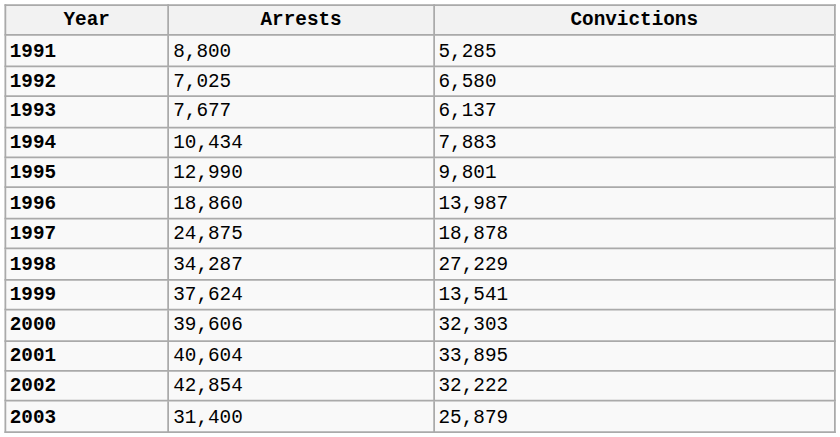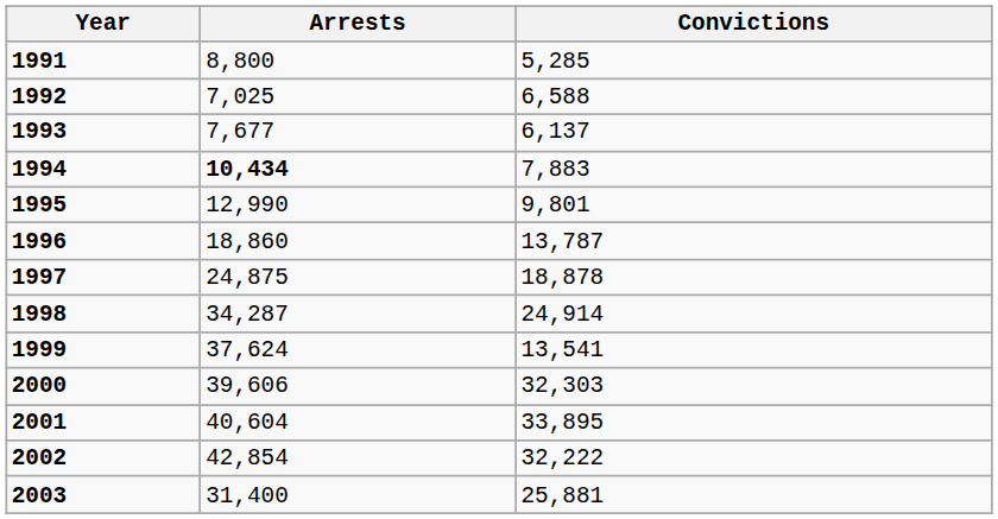 <table class = "wikitable" style = "float:right; font-size:85%; margin-left:15px; width:30%">
 <tr bgcolor="#efefef">
 <th>Year</th>
 <th>Arrests</th>
 <th>Convictions</th>
 </tr>
 <tr>
 <td><strong>1991</strong></td>
 <td>8,800</td>
 <td>5,285</td>
 </tr>
 <tr>
 <td><strong>1992</strong></td>
 <td>7,025</td>
-<td>6,580</td>
+<td>6,588</td>
 </tr>
 <tr>
 <td><strong>1993</strong></td>
 <td>7,677</td>
 <td>6,137</td>
 </tr>
 <tr>
 <td><strong>1994</strong></td>
-<td>10,434</td>
+<td><strong>10,434</strong></td>
 <td>7,883</td>
 </tr>
 <tr>
 <td><strong>1995</strong></td>
 <td>12,990</td>
 <td>9,801</td>
 </tr>
 <tr>
 <td><strong>1996</strong></td>
 <td>18,860</td>
-<td>13,987</td>
+<td>13,787</td>
 </tr>
 <tr>
 <td><strong>1997</strong></td>
 <td>24,875</td>
 <td>18,878</td>
 </tr>
 <tr>
 <td><strong>1998</strong></td>
 <td>34,287</td>
-<td>27,229</td>
+<td>24,914</td>
 </tr>
 <tr>
 <td><strong>1999</strong></td>
 <td>37,624</td>
 <td>13,541</td>
 </tr>
 <tr>
 <td><strong>2000</strong></td>
 <td>39,606</td>
 <td>32,303</td>
 </tr>
 <tr>
 <td><strong>2001</strong></td>
 <td>40,604</td>
 <td>33,895</td>
 </tr>
 <tr>
 <td><strong>2002</strong></td>
 <td>42,854</td>
 <td>32,222</td>
 </tr>
 <tr>
 <td><strong>2003</strong></td>
 <td>31,400</td>
-<td>25,879</td>
+<td>25,881</td>
 </tr>
 </table>
